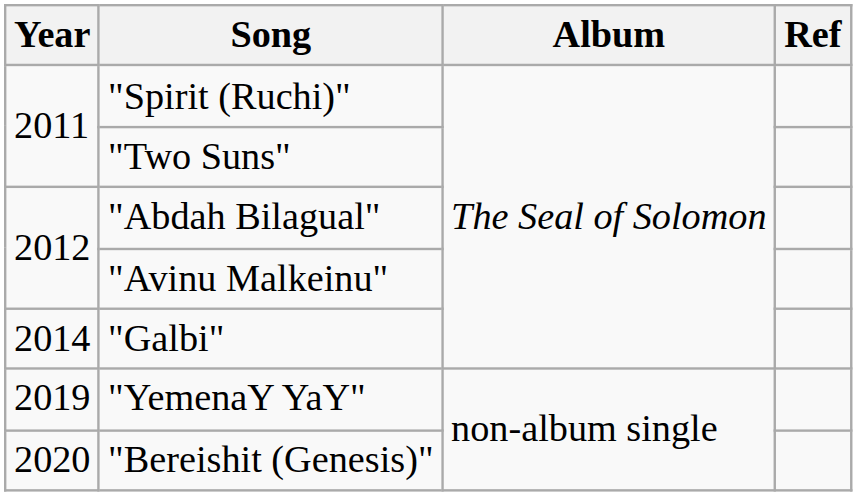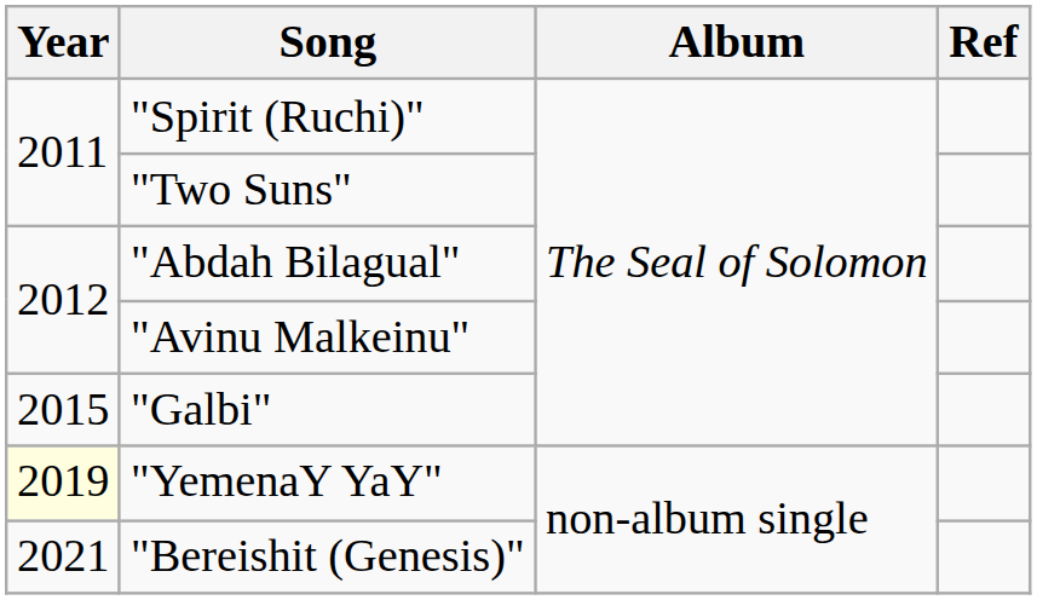 <table class="wikitable">
 <tr>
 <th>Year</th>
 <th>Song</th>
 <th>Album</th>
 <th>Ref</th>
 </tr>
 <tr>
 <td rowspan="2">2011</td>
 <td>"Spirit (Ruchi)"</td>
 <td rowspan="5"><em>The Seal of Solomon</em></td>
 <td></td>
 </tr>
 <tr>
 <td>"Two Suns"</td>
 <td></td>
 </tr>
 <tr>
 <td rowspan="2">2012</td>
 <td>"Abdah Bilagual"</td>
 <td></td>
 </tr>
 <tr>
 <td>"Avinu Malkeinu"</td>
 <td></td>
 </tr>
 <tr>
-<td>2014</td>
+<td>2015</td>
 <td>"Galbi"</td>
 <td></td>
 </tr>
 <tr>
-<td>2019</td>
+<td style="background: lightyellow;">2019</td>
 <td>"YemenaY YaY"</td>
 <td rowspan="2">non-album single</td>
 <td></td>
 </tr>
 <tr>
-<td>2020</td>
+<td>2021</td>
 <td>"Bereishit (Genesis)"</td>
 <td></td>
 </tr>
 </table>
